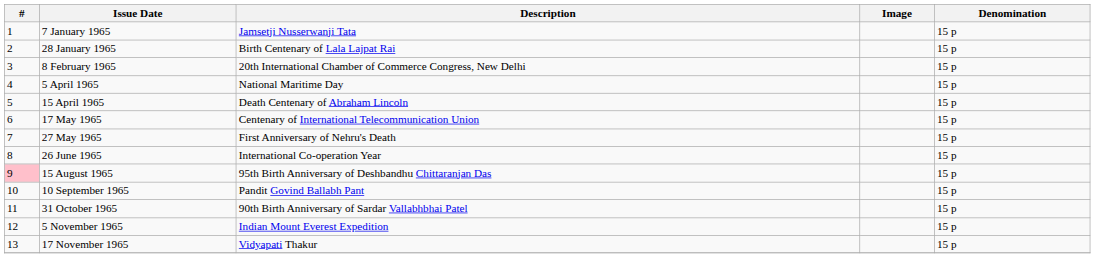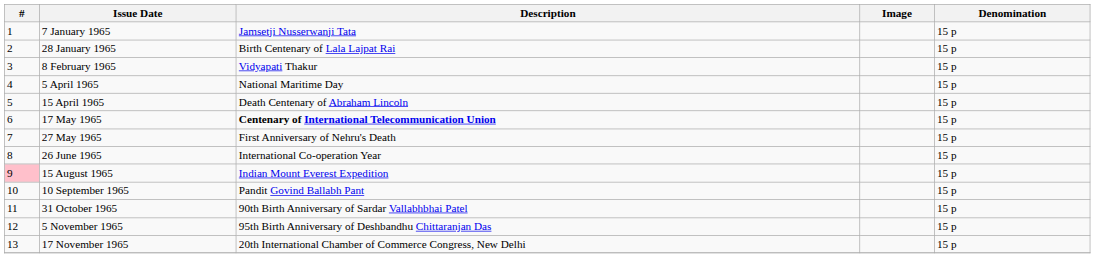 <table class = "wikitable" style = "text-align:justify" width = "98%">
 <tr>
 <th>#</th>
 <th>Issue Date</th>
 <th>Description</th>
 <th>Image</th>
 <th>Denomination</th>
 </tr>
 <tr>
 <td>1</td>
 <td>7 January 1965</td>
 <td><a href='#'>Jamsetji Nusserwanji Tata</a></td>
 <td></td>
 <td>15 p</td>
 </tr>
 <tr>
 <td>2</td>
 <td>28 January 1965</td>
 <td>Birth Centenary of <a href='#'>Lala Lajpat Rai</a></td>
 <td></td>
 <td>15 p</td>
 </tr>
 <tr>
 <td>3</td>
 <td>8 February 1965</td>
-<td>20th International Chamber of Commerce Congress, New Delhi</td>
+<td><a href='#'>Vidyapati</a> Thakur</td>
 <td></td>
 <td>15 p</td>
 </tr>
 <tr>
 <td>4</td>
 <td>5 April 1965</td>
 <td>National Maritime Day</td>
 <td></td>
 <td>15 p</td>
 </tr>
 <tr>
 <td>5</td>
 <td>15 April 1965</td>
 <td>Death Centenary of <a href='#'>Abraham Lincoln</a></td>
 <td></td>
 <td>15 p</td>
 </tr>
 <tr>
 <td>6</td>
 <td>17 May 1965</td>
-<td>Centenary of <a href='#'>International Telecommunication Union</a></td>
+<td><strong>Centenary of <a href='#'>International Telecommunication Union</a></strong></td>
 <td></td>
 <td>15 p</td>
 </tr>
 <tr>
 <td>7</td>
 <td>27 May 1965</td>
 <td>First Anniversary of Nehru's Death</td>
 <td></td>
 <td>15 p</td>
 </tr>
 <tr>
 <td>8</td>
 <td>26 June 1965</td>
 <td>International Co-operation Year</td>
 <td></td>
 <td>15 p</td>
 </tr>
 <tr>
 <td style="background: pink;">9</td>
 <td>15 August 1965</td>
-<td>95th Birth Anniversary of Deshbandhu <a href='#'>Chittaranjan Das</a></td>
+<td><a href='#'>Indian Mount Everest Expedition</a></td>
 <td></td>
 <td>15 p</td>
 </tr>
 <tr>
 <td>10</td>
 <td>10 September 1965</td>
 <td>Pandit <a href='#'>Govind Ballabh Pant</a></td>
 <td></td>
 <td>15 p</td>
 </tr>
 <tr>
 <td>11</td>
 <td>31 October 1965</td>
 <td>90th Birth Anniversary of Sardar <a href='#'>Vallabhbhai Patel</a></td>
 <td></td>
 <td>15 p</td>
 </tr>
 <tr>
 <td>12</td>
 <td>5 November 1965</td>
-<td><a href='#'>Indian Mount Everest Expedition</a></td>
+<td>95th Birth Anniversary of Deshbandhu <a href='#'>Chittaranjan Das</a></td>
 <td></td>
 <td>15 p</td>
 </tr>
 <tr>
 <td>13</td>
 <td>17 November 1965</td>
-<td><a href='#'>Vidyapati</a> Thakur</td>
+<td>20th International Chamber of Commerce Congress, New Delhi</td>
 <td></td>
 <td>15 p</td>
 </tr>
 <tr>
 </tr>
 </table>
